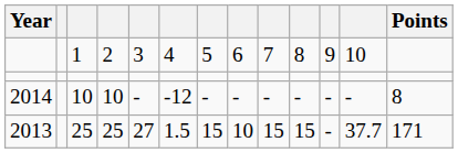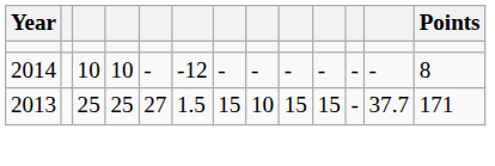 <table class="wikitable">
 <tr>
 <th>Year</th>
 <th></th>
 <th></th>
 <th></th>
 <th></th>
 <th></th>
 <th></th>
 <th></th>
 <th></th>
 <th></th>
 <th></th>
 <th></th>
 <th>Points</th>
-</tr>
-<tr>
-<td></td>
-<td></td>
-<td>1</td>
-<td>2</td>
-<td>3</td>
-<td>4</td>
-<td>5</td>
-<td>6</td>
-<td>7</td>
-<td>8</td>
-<td>9</td>
-<td>10</td>
-<td></td>
 </tr>
 <tr>
 <td></td>
 <td></td>
 <td></td>
 <td></td>
 <td></td>
 <td></td>
 <td></td>
 <td></td>
 <td></td>
 <td></td>
 <td></td>
 <td></td>
 <td></td>
 </tr>
 <tr>
 <td>2014</td>
 <td></td>
 <td>10</td>
 <td>10</td>
 <td>-</td>
 <td>-12</td>
 <td>-</td>
 <td>-</td>
 <td>-</td>
 <td>-</td>
 <td>-</td>
 <td>-</td>
 <td>8</td>
 </tr>
 <tr>
 <td>2013</td>
 <td></td>
 <td>25</td>
 <td>25</td>
 <td>27</td>
 <td>1.5</td>
 <td>15</td>
 <td>10</td>
 <td>15</td>
 <td>15</td>
 <td>-</td>
 <td>37.7</td>
 <td>171</td>
 </tr>
 </table>
